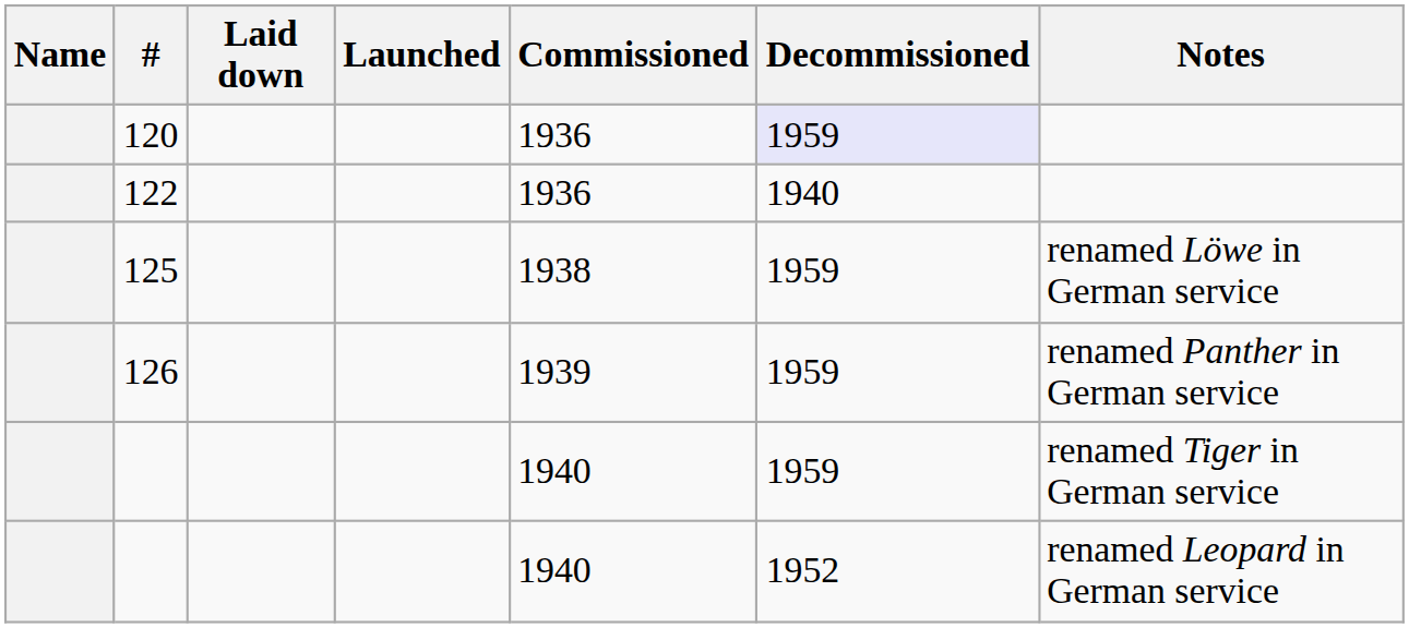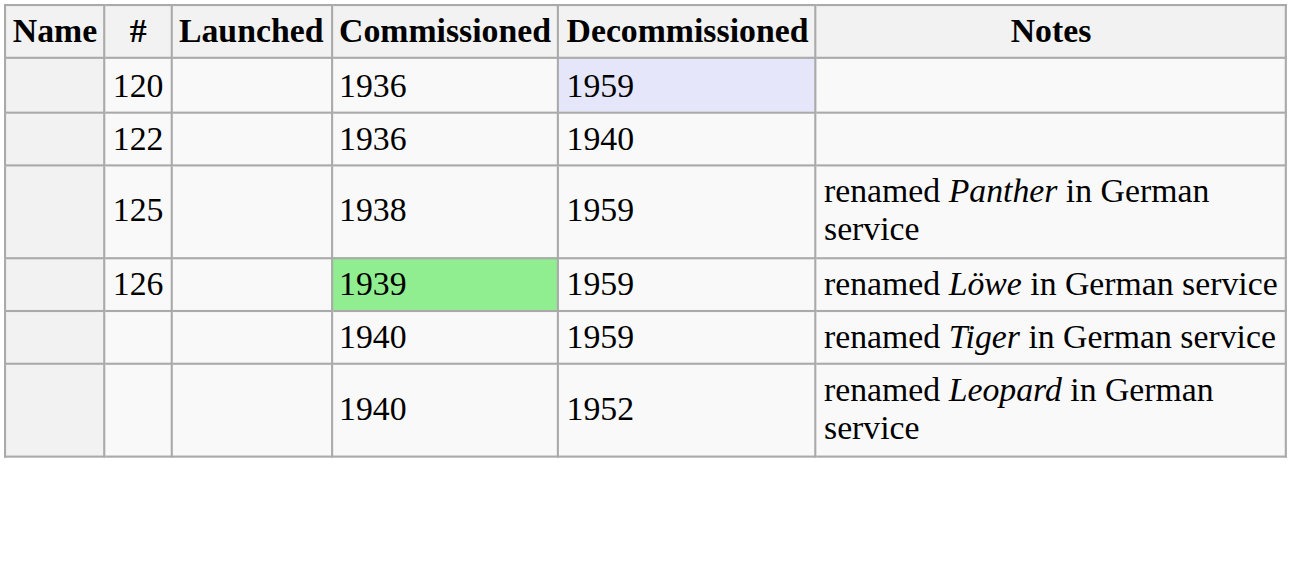 <table class="wikitable plainrowheaders">
 <tr>
 <th scope="col">Name</th>
 <th scope="col">#</th>
-<th scope="col">Laid down</th>
 <th scope="col">Launched</th>
 <th scope="col">Commissioned</th>
 <th scope="col">Decommissioned</th>
 <th scope="col">Notes</th>
 </tr>
 <tr>
 <th scope="row"></th>
 <td>120</td>
 <td></td>
-<td></td>
 <td>1936</td>
 <td style="background: lavender;">1959</td>
 <td></td>
 </tr>
 <tr>
 <th scope="row"></th>
 <td>122</td>
-<td></td>
 <td></td>
 <td>1936</td>
 <td>1940</td>
 <td></td>
 </tr>
 <tr>
 <th scope="row"></th>
 <td>125</td>
 <td></td>
+<td>1938</td>
+<td>1959</td>
+<td>renamed <em>Panther</em> in German service</td>
+</tr>
+<tr>
+<th scope="row"></th>
+<td>126</td>
 <td></td>
-<td>1938</td>
+<td style="background: lightgreen;">1939</td>
 <td>1959</td>
 <td>renamed <em>Löwe</em> in German service</td>
 </tr>
 <tr>
 <th scope="row"></th>
-<td>126</td>
-<td></td>
-<td></td>
-<td>1939</td>
-<td>1959</td>
-<td>renamed <em>Panther</em> in German service</td>
-</tr>
-<tr>
-<th scope="row"></th>
-<td></td>
 <td></td>
 <td></td>
 <td>1940</td>
 <td>1959</td>
 <td>renamed <em>Tiger</em> in German service</td>
 </tr>
 <tr>
 <th scope="row"></th>
 <td></td>
 <td></td>
-<td></td>
 <td>1940</td>
 <td>1952</td>
 <td>renamed <em>Leopard</em> in German service</td>
 </tr>
 </table>
